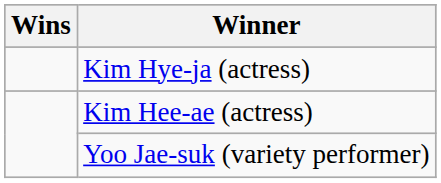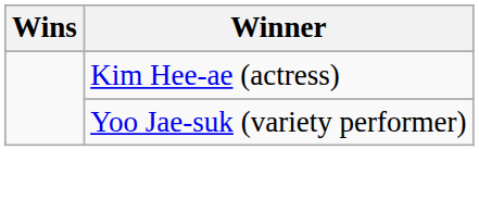 <table class="wikitable">
 <tr>
 <th>Wins</th>
 <th>Winner</th>
-</tr>
-<tr>
-<td></td>
-<td><a href='#'>Kim Hye-ja</a> (actress)</td>
 </tr>
 <tr>
 <td rowspan="2"></td>
 <td><a href='#'>Kim Hee-ae</a> (actress)</td>
 </tr>
 <tr>
 <td><a href='#'>Yoo Jae-suk</a> (variety performer)</td>
 </tr>
 </table>
